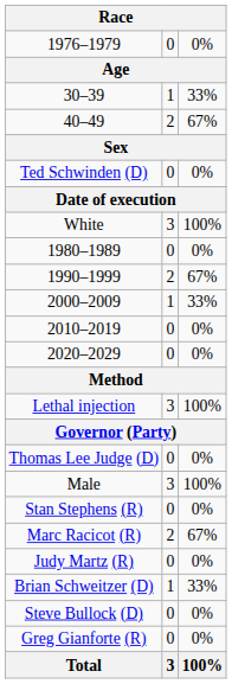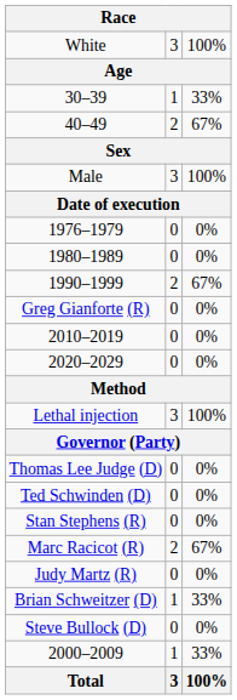 <table class="wikitable" style="text-align:center;">
 <tr>
 <th colspan="3">Race</th>
 </tr>
 <tr>
-<td>1976–1979</td>
-<td>0</td>
-<td>0%</td>
+<td>White</td>
+<td>3</td>
+<td>100%</td>
 </tr>
 <tr>
 <th colspan="3">Age</th>
 </tr>
 <tr>
 <td>30–39</td>
 <td>1</td>
 <td>33%</td>
 </tr>
 <tr>
 <td>40–49</td>
 <td>2</td>
 <td>67%</td>
 </tr>
 <tr>
 <th colspan="3">Sex</th>
 </tr>
 <tr>
-<td><a href='#'>Ted Schwinden</a> <a href='#'>(D)</a></td>
-<td>0</td>
-<td>0%</td>
+<td>Male</td>
+<td>3</td>
+<td>100%</td>
 </tr>
 <tr>
 <th colspan="3">Date of execution</th>
 </tr>
 <tr>
-<td>White</td>
-<td>3</td>
-<td>100%</td>
+<td>1976–1979</td>
+<td>0</td>
+<td>0%</td>
 </tr>
 <tr>
 <td>1980–1989</td>
 <td>0</td>
 <td>0%</td>
 </tr>
 <tr>
 <td>1990–1999</td>
 <td>2</td>
 <td>67%</td>
 </tr>
 <tr>
-<td>2000–2009</td>
-<td>1</td>
-<td>33%</td>
+<td><a href='#'>Greg Gianforte</a> <a href='#'>(R)</a></td>
+<td>0</td>
+<td>0%</td>
 </tr>
 <tr>
 <td>2010–2019</td>
 <td>0</td>
 <td>0%</td>
 </tr>
 <tr>
 <td>2020–2029</td>
 <td>0</td>
 <td>0%</td>
 </tr>
 <tr>
 <th colspan="3">Method</th>
 </tr>
 <tr>
 <td><a href='#'>Lethal injection</a></td>
 <td>3</td>
 <td>100%</td>
 </tr>
 <tr>
 <th colspan="3"><a href='#'>Governor</a> (<a href='#'>Party</a>)</th>
 </tr>
 <tr>
 <td><a href='#'>Thomas Lee Judge</a> <a href='#'>(D)</a></td>
 <td>0</td>
 <td>0%</td>
 </tr>
 <tr>
-<td>Male</td>
-<td>3</td>
-<td>100%</td>
+<td><a href='#'>Ted Schwinden</a> <a href='#'>(D)</a></td>
+<td>0</td>
+<td>0%</td>
 </tr>
 <tr>
 <td><a href='#'>Stan Stephens</a> <a href='#'>(R)</a></td>
 <td>0</td>
 <td>0%</td>
 </tr>
 <tr>
 <td><a href='#'>Marc Racicot</a> <a href='#'>(R)</a></td>
 <td>2</td>
 <td>67%</td>
 </tr>
 <tr>
 <td><a href='#'>Judy Martz</a> <a href='#'>(R)</a></td>
 <td>0</td>
 <td>0%</td>
 </tr>
 <tr>
 <td><a href='#'>Brian Schweitzer</a> <a href='#'>(D)</a></td>
 <td>1</td>
 <td>33%</td>
 </tr>
 <tr>
 <td><a href='#'>Steve Bullock</a> <a href='#'>(D)</a></td>
 <td>0</td>
 <td>0%</td>
 </tr>
 <tr>
-<td><a href='#'>Greg Gianforte</a> <a href='#'>(R)</a></td>
-<td>0</td>
-<td>0%</td>
+<td>2000–2009</td>
+<td>1</td>
+<td>33%</td>
 </tr>
 <tr>
 <th>Total</th>
 <th>3</th>
 <th>100%</th>
 </tr>
 </table>
